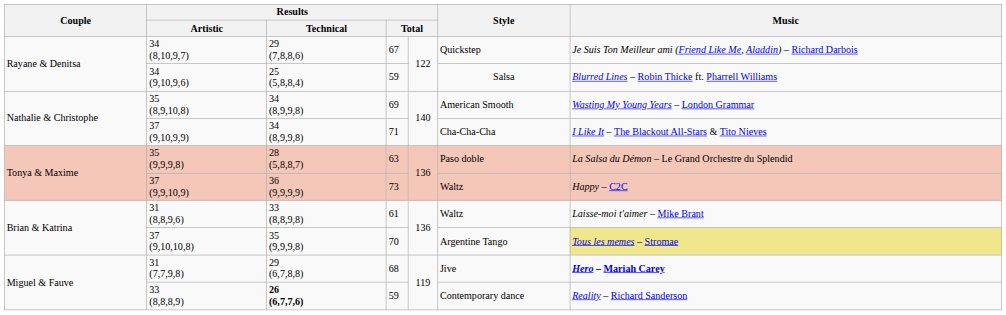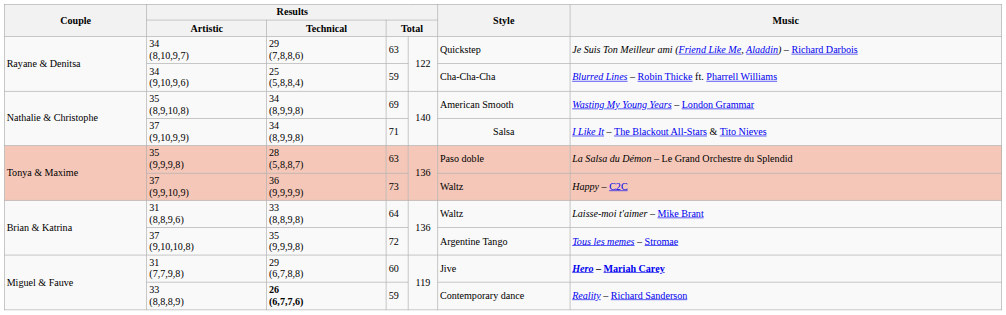 <table class="wikitable" style="width:100%;">
 <tr>
 <th rowspan="2">Couple</th>
 <th colspan=4>Results</th>
 <th rowspan="2">Style</th>
 <th rowspan="2">Music</th>
 </tr>
 <tr>
 <th style="width:12%;">Artistic</th>
 <th style="width:12%;">Technical</th>
 <th colspan="2">Total</th>
 </tr>
 <tr>
 <td rowspan="2">Rayane & Denitsa</td>
 <td>34<br>(8,10,9,7)</td>
 <td>29<br>(7,8,8,6)</td>
-<td>67</td>
+<td>63</td>
 <td rowspan="2" style="text-align:center;">122</td>
 <td>Quickstep</td>
 <td><em>Je Suis Ton Meilleur ami (<a href='#'>Friend Like Me</a>, <a href='#'>Aladdin</a>)</em> – <a href='#'>Richard Darbois</a></td>
 </tr>
 <tr>
 <td>34<br>(9,10,9,6)</td>
 <td>25<br>(5,8,8,4)</td>
 <td>59</td>
-<td style="text-align:center;">Salsa</td>
+<td>Cha-Cha-Cha</td>
 <td><em><a href='#'>Blurred Lines</a></em> – <a href='#'>Robin Thicke</a> ft. <a href='#'>Pharrell Williams</a></td>
 </tr>
 <tr>
 <td rowspan="2">Nathalie & Christophe</td>
 <td>35<br>(8,9,10,8)</td>
 <td>34<br>(8,9,9,8)</td>
 <td>69</td>
 <td rowspan="2" style="text-align:center;">140</td>
 <td>American Smooth</td>
 <td><em><a href='#'>Wasting My Young Years</a></em> – <a href='#'>London Grammar</a></td>
 </tr>
 <tr>
 <td>37<br>(9,10,9,9)</td>
 <td>34<br>(8,9,9,8)</td>
 <td>71</td>
-<td>Cha-Cha-Cha</td>
+<td style="text-align:center;">Salsa</td>
 <td><em><a href='#'>I Like It</a></em> – <a href='#'>The Blackout All-Stars</a> & <a href='#'>Tito Nieves</a></td>
 </tr>
 <tr style="background:#f4c7b8;">
 <td rowspan="2">Tonya & Maxime</td>
 <td>35<br>(9,9,9,8)</td>
 <td>28<br>(5,8,8,7)</td>
 <td>63</td>
 <td style="text-align:center;" rowspan="2">136</td>
 <td>Paso doble</td>
 <td><em>La Salsa du Démon</em> – Le Grand Orchestre du Splendid</td>
 </tr>
 <tr style="background:#f4c7b8;">
 <td>37<br>(9,9,10,9)</td>
 <td>36<br>(9,9,9,9)</td>
 <td>73</td>
 <td>Waltz</td>
 <td><em>Happy</em> – <a href='#'>C2C</a></td>
 </tr>
 <tr>
 <td rowspan="2">Brian & Katrina</td>
 <td>31<br>(8,8,9,6)</td>
 <td>33<br>(8,8,9,8)</td>
-<td>61</td>
+<td>64</td>
 <td rowspan="2" style="text-align:center;">136</td>
 <td>Waltz</td>
 <td><em>Laisse-moi t'aimer</em> – <a href='#'>Mike Brant</a></td>
 </tr>
 <tr>
 <td>37<br>(9,10,10,8)</td>
 <td>35<br>(9,9,9,8)</td>
-<td>70</td>
+<td>72</td>
 <td>Argentine Tango</td>
-<td style="background: khaki;"><em><a href='#'>Tous les memes</a></em> – <a href='#'>Stromae</a></td>
+<td><em><a href='#'>Tous les memes</a></em> – <a href='#'>Stromae</a></td>
 </tr>
 <tr>
 <td rowspan="2">Miguel & Fauve</td>
 <td>31<br>(7,7,9,8)</td>
 <td>29<br>(6,7,8,8)</td>
-<td>68</td>
+<td>60</td>
 <td rowspan="2" style="text-align:center;">119</td>
 <td>Jive</td>
 <td><strong><em><a href='#'>Hero</a></em> – <a href='#'>Mariah Carey</a></strong></td>
 </tr>
 <tr>
 <td>33<br>(8,8,8,9)</td>
 <td><strong>26<br>(6,7,7,6)</strong></td>
 <td>59</td>
 <td>Contemporary dance</td>
 <td><em><a href='#'>Reality</a></em> – <a href='#'>Richard Sanderson</a></td>
 </tr>
 </table>
